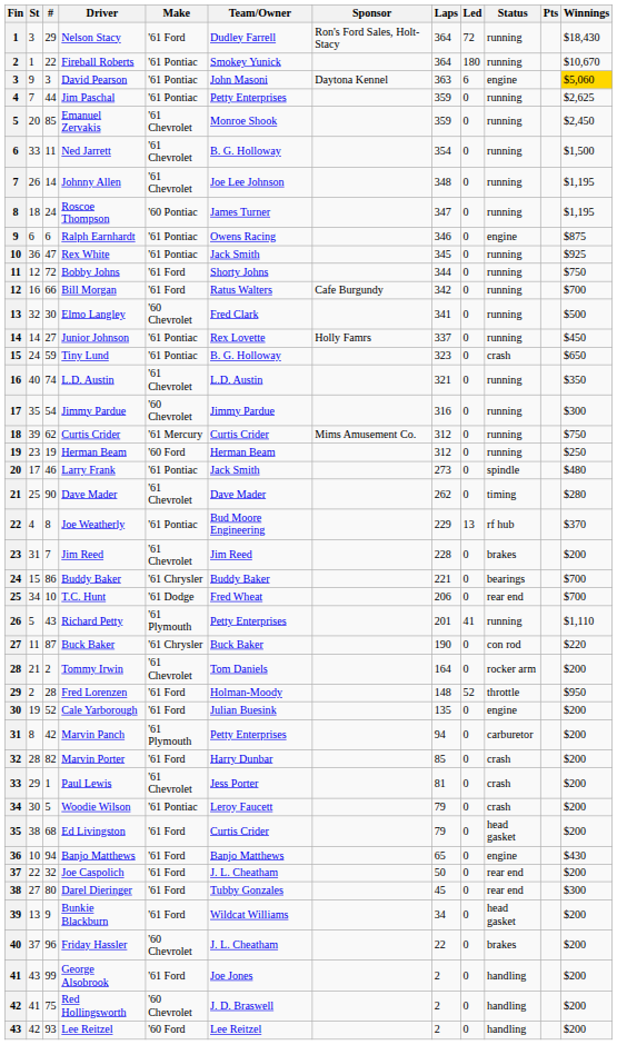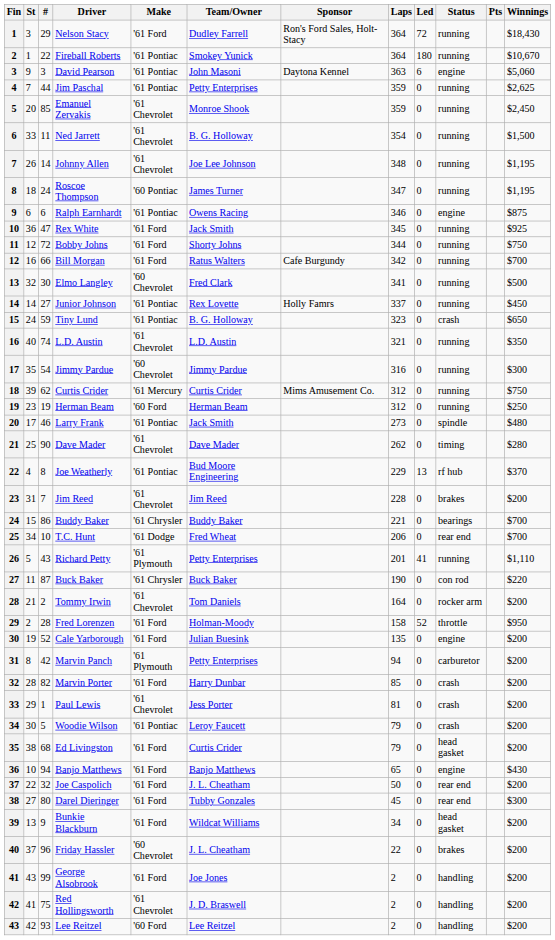 <table class="wikitable">
 <tr>
 <th>Fin</th>
 <th>St</th>
 <th>#</th>
 <th>Driver</th>
 <th>Make</th>
 <th>Team/Owner</th>
 <th>Sponsor</th>
 <th>Laps</th>
 <th>Led</th>
 <th>Status</th>
 <th>Pts</th>
 <th>Winnings</th>
 </tr>
 <tr>
 <th>1</th>
 <td>3</td>
 <td>29</td>
 <td><a href='#'>Nelson Stacy</a></td>
 <td>'61 Ford</td>
 <td><a href='#'>Dudley Farrell</a></td>
 <td>Ron's Ford Sales, Holt-Stacy</td>
 <td>364</td>
 <td>72</td>
 <td>running</td>
 <td></td>
 <td>$18,430</td>
 </tr>
 <tr>
 <th>2</th>
 <td>1</td>
 <td>22</td>
 <td><a href='#'>Fireball Roberts</a></td>
 <td>'61 Pontiac</td>
 <td><a href='#'>Smokey Yunick</a></td>
 <td></td>
 <td>364</td>
 <td>180</td>
 <td>running</td>
 <td></td>
 <td>$10,670</td>
 </tr>
 <tr>
 <th>3</th>
 <td>9</td>
 <td>3</td>
 <td><a href='#'>David Pearson</a></td>
 <td>'61 Pontiac</td>
 <td><a href='#'>John Masoni</a></td>
 <td>Daytona Kennel</td>
 <td>363</td>
 <td>6</td>
 <td>engine</td>
 <td></td>
-<td style="background: gold;">$5,060</td>
+<td>$5,060</td>
 </tr>
 <tr>
 <th>4</th>
 <td>7</td>
 <td>44</td>
 <td><a href='#'>Jim Paschal</a></td>
 <td>'61 Pontiac</td>
 <td><a href='#'>Petty Enterprises</a></td>
 <td></td>
 <td>359</td>
 <td>0</td>
 <td>running</td>
 <td></td>
 <td>$2,625</td>
 </tr>
 <tr>
 <th>5</th>
 <td>20</td>
 <td>85</td>
 <td><a href='#'>Emanuel Zervakis</a></td>
 <td>'61 Chevrolet</td>
 <td><a href='#'>Monroe Shook</a></td>
 <td></td>
 <td>359</td>
 <td>0</td>
 <td>running</td>
 <td></td>
 <td>$2,450</td>
 </tr>
 <tr>
 <th>6</th>
 <td>33</td>
 <td>11</td>
 <td><a href='#'>Ned Jarrett</a></td>
 <td>'61 Chevrolet</td>
 <td><a href='#'>B. G. Holloway</a></td>
 <td></td>
 <td>354</td>
 <td>0</td>
 <td>running</td>
 <td></td>
 <td>$1,500</td>
 </tr>
 <tr>
 <th>7</th>
 <td>26</td>
 <td>14</td>
 <td><a href='#'>Johnny Allen</a></td>
 <td>'61 Chevrolet</td>
 <td><a href='#'>Joe Lee Johnson</a></td>
 <td></td>
 <td>348</td>
 <td>0</td>
 <td>running</td>
 <td></td>
 <td>$1,195</td>
 </tr>
 <tr>
 <th>8</th>
 <td>18</td>
 <td>24</td>
 <td><a href='#'>Roscoe Thompson</a></td>
 <td>'60 Pontiac</td>
 <td><a href='#'>James Turner</a></td>
 <td></td>
 <td>347</td>
 <td>0</td>
 <td>running</td>
 <td></td>
 <td>$1,195</td>
 </tr>
 <tr>
 <th>9</th>
 <td>6</td>
 <td>6</td>
 <td><a href='#'>Ralph Earnhardt</a></td>
 <td>'61 Pontiac</td>
 <td><a href='#'>Owens Racing</a></td>
 <td></td>
 <td>346</td>
 <td>0</td>
 <td>engine</td>
 <td></td>
 <td>$875</td>
 </tr>
 <tr>
 <th>10</th>
 <td>36</td>
 <td>47</td>
 <td><a href='#'>Rex White</a></td>
-<td>'61 Pontiac</td>
+<td>'61 Ford</td>
 <td><a href='#'>Jack Smith</a></td>
 <td></td>
 <td>345</td>
 <td>0</td>
 <td>running</td>
 <td></td>
 <td>$925</td>
 </tr>
 <tr>
 <th>11</th>
 <td>12</td>
 <td>72</td>
 <td><a href='#'>Bobby Johns</a></td>
 <td>'61 Ford</td>
 <td><a href='#'>Shorty Johns</a></td>
 <td></td>
 <td>344</td>
 <td>0</td>
 <td>running</td>
 <td></td>
 <td>$750</td>
 </tr>
 <tr>
 <th>12</th>
 <td>16</td>
 <td>66</td>
 <td><a href='#'>Bill Morgan</a></td>
 <td>'61 Ford</td>
 <td><a href='#'>Ratus Walters</a></td>
 <td>Cafe Burgundy</td>
 <td>342</td>
 <td>0</td>
 <td>running</td>
 <td></td>
 <td>$700</td>
 </tr>
 <tr>
 <th>13</th>
 <td>32</td>
 <td>30</td>
 <td><a href='#'>Elmo Langley</a></td>
 <td>'60 Chevrolet</td>
 <td><a href='#'>Fred Clark</a></td>
 <td></td>
 <td>341</td>
 <td>0</td>
 <td>running</td>
 <td></td>
 <td>$500</td>
 </tr>
 <tr>
 <th>14</th>
 <td>14</td>
 <td>27</td>
 <td><a href='#'>Junior Johnson</a></td>
 <td>'61 Pontiac</td>
 <td><a href='#'>Rex Lovette</a></td>
 <td>Holly Famrs</td>
 <td>337</td>
 <td>0</td>
 <td>running</td>
 <td></td>
 <td>$450</td>
 </tr>
 <tr>
 <th>15</th>
 <td>24</td>
 <td>59</td>
 <td><a href='#'>Tiny Lund</a></td>
 <td>'61 Pontiac</td>
 <td><a href='#'>B. G. Holloway</a></td>
 <td></td>
 <td>323</td>
 <td>0</td>
 <td>crash</td>
 <td></td>
 <td>$650</td>
 </tr>
 <tr>
 <th>16</th>
 <td>40</td>
 <td>74</td>
 <td><a href='#'>L.D. Austin</a></td>
 <td>'61 Chevrolet</td>
 <td><a href='#'>L.D. Austin</a></td>
 <td></td>
 <td>321</td>
 <td>0</td>
 <td>running</td>
 <td></td>
 <td>$350</td>
 </tr>
 <tr>
 <th>17</th>
 <td>35</td>
 <td>54</td>
 <td><a href='#'>Jimmy Pardue</a></td>
 <td>'60 Chevrolet</td>
 <td><a href='#'>Jimmy Pardue</a></td>
 <td></td>
 <td>316</td>
 <td>0</td>
 <td>running</td>
 <td></td>
 <td>$300</td>
 </tr>
 <tr>
 <th>18</th>
 <td>39</td>
 <td>62</td>
 <td><a href='#'>Curtis Crider</a></td>
 <td>'61 Mercury</td>
 <td><a href='#'>Curtis Crider</a></td>
 <td>Mims Amusement Co.</td>
 <td>312</td>
 <td>0</td>
 <td>running</td>
 <td></td>
 <td>$750</td>
 </tr>
 <tr>
 <th>19</th>
 <td>23</td>
 <td>19</td>
 <td><a href='#'>Herman Beam</a></td>
 <td>'60 Ford</td>
 <td><a href='#'>Herman Beam</a></td>
 <td></td>
 <td>312</td>
 <td>0</td>
 <td>running</td>
 <td></td>
 <td>$250</td>
 </tr>
 <tr>
 <th>20</th>
 <td>17</td>
 <td>46</td>
 <td><a href='#'>Larry Frank</a></td>
 <td>'61 Pontiac</td>
 <td><a href='#'>Jack Smith</a></td>
 <td></td>
 <td>273</td>
 <td>0</td>
 <td>spindle</td>
 <td></td>
 <td>$480</td>
 </tr>
 <tr>
 <th>21</th>
 <td>25</td>
 <td>90</td>
 <td><a href='#'>Dave Mader</a></td>
 <td>'61 Chevrolet</td>
 <td><a href='#'>Dave Mader</a></td>
 <td></td>
 <td>262</td>
 <td>0</td>
 <td>timing</td>
 <td></td>
 <td>$280</td>
 </tr>
 <tr>
 <th>22</th>
 <td>4</td>
 <td>8</td>
 <td><a href='#'>Joe Weatherly</a></td>
 <td>'61 Pontiac</td>
 <td><a href='#'>Bud Moore Engineering</a></td>
 <td></td>
 <td>229</td>
 <td>13</td>
 <td>rf hub</td>
 <td></td>
 <td>$370</td>
 </tr>
 <tr>
 <th>23</th>
 <td>31</td>
 <td>7</td>
 <td><a href='#'>Jim Reed</a></td>
 <td>'61 Chevrolet</td>
 <td><a href='#'>Jim Reed</a></td>
 <td></td>
 <td>228</td>
 <td>0</td>
 <td>brakes</td>
 <td></td>
 <td>$200</td>
 </tr>
 <tr>
 <th>24</th>
 <td>15</td>
 <td>86</td>
 <td><a href='#'>Buddy Baker</a></td>
 <td>'61 Chrysler</td>
 <td><a href='#'>Buddy Baker</a></td>
 <td></td>
 <td>221</td>
 <td>0</td>
 <td>bearings</td>
 <td></td>
 <td>$700</td>
 </tr>
 <tr>
 <th>25</th>
 <td>34</td>
 <td>10</td>
 <td><a href='#'>T.C. Hunt</a></td>
 <td>'61 Dodge</td>
 <td><a href='#'>Fred Wheat</a></td>
 <td></td>
 <td>206</td>
 <td>0</td>
 <td>rear end</td>
 <td></td>
 <td>$700</td>
 </tr>
 <tr>
 <th>26</th>
 <td>5</td>
 <td>43</td>
 <td><a href='#'>Richard Petty</a></td>
 <td>'61 Plymouth</td>
 <td><a href='#'>Petty Enterprises</a></td>
 <td></td>
 <td>201</td>
 <td>41</td>
 <td>running</td>
 <td></td>
 <td>$1,110</td>
 </tr>
 <tr>
 <th>27</th>
 <td>11</td>
 <td>87</td>
 <td><a href='#'>Buck Baker</a></td>
 <td>'61 Chrysler</td>
 <td><a href='#'>Buck Baker</a></td>
 <td></td>
 <td>190</td>
 <td>0</td>
 <td>con rod</td>
 <td></td>
 <td>$220</td>
 </tr>
 <tr>
 <th>28</th>
 <td>21</td>
 <td>2</td>
 <td><a href='#'>Tommy Irwin</a></td>
 <td>'61 Chevrolet</td>
 <td><a href='#'>Tom Daniels</a></td>
 <td></td>
 <td>164</td>
 <td>0</td>
 <td>rocker arm</td>
 <td></td>
 <td>$200</td>
 </tr>
 <tr>
 <th>29</th>
 <td>2</td>
 <td>28</td>
 <td><a href='#'>Fred Lorenzen</a></td>
 <td>'61 Ford</td>
 <td><a href='#'>Holman-Moody</a></td>
 <td></td>
-<td>148</td>
+<td>158</td>
 <td>52</td>
 <td>throttle</td>
 <td></td>
 <td>$950</td>
 </tr>
 <tr>
 <th>30</th>
 <td>19</td>
 <td>52</td>
 <td><a href='#'>Cale Yarborough</a></td>
 <td>'61 Ford</td>
 <td><a href='#'>Julian Buesink</a></td>
 <td></td>
 <td>135</td>
 <td>0</td>
 <td>engine</td>
 <td></td>
 <td>$200</td>
 </tr>
 <tr>
 <th>31</th>
 <td>8</td>
 <td>42</td>
 <td><a href='#'>Marvin Panch</a></td>
 <td>'61 Plymouth</td>
 <td><a href='#'>Petty Enterprises</a></td>
 <td></td>
 <td>94</td>
 <td>0</td>
 <td>carburetor</td>
 <td></td>
 <td>$200</td>
 </tr>
 <tr>
 <th>32</th>
 <td>28</td>
 <td>82</td>
 <td><a href='#'>Marvin Porter</a></td>
 <td>'61 Ford</td>
 <td><a href='#'>Harry Dunbar</a></td>
 <td></td>
 <td>85</td>
 <td>0</td>
 <td>crash</td>
 <td></td>
 <td>$200</td>
 </tr>
 <tr>
 <th>33</th>
 <td>29</td>
 <td>1</td>
 <td><a href='#'>Paul Lewis</a></td>
 <td>'61 Chevrolet</td>
 <td><a href='#'>Jess Porter</a></td>
 <td></td>
 <td>81</td>
 <td>0</td>
 <td>crash</td>
 <td></td>
 <td>$200</td>
 </tr>
 <tr>
 <th>34</th>
 <td>30</td>
 <td>5</td>
 <td><a href='#'>Woodie Wilson</a></td>
 <td>'61 Pontiac</td>
 <td><a href='#'>Leroy Faucett</a></td>
 <td></td>
 <td>79</td>
 <td>0</td>
 <td>crash</td>
 <td></td>
 <td>$200</td>
 </tr>
 <tr>
 <th>35</th>
 <td>38</td>
 <td>68</td>
 <td><a href='#'>Ed Livingston</a></td>
 <td>'61 Ford</td>
 <td><a href='#'>Curtis Crider</a></td>
 <td></td>
 <td>79</td>
 <td>0</td>
 <td>head gasket</td>
 <td></td>
 <td>$200</td>
 </tr>
 <tr>
 <th>36</th>
 <td>10</td>
 <td>94</td>
 <td><a href='#'>Banjo Matthews</a></td>
 <td>'61 Ford</td>
 <td><a href='#'>Banjo Matthews</a></td>
 <td></td>
 <td>65</td>
 <td>0</td>
 <td>engine</td>
 <td></td>
 <td>$430</td>
 </tr>
 <tr>
 <th>37</th>
 <td>22</td>
 <td>32</td>
 <td><a href='#'>Joe Caspolich</a></td>
 <td>'61 Ford</td>
 <td><a href='#'>J. L. Cheatham</a></td>
 <td></td>
 <td>50</td>
 <td>0</td>
 <td>rear end</td>
 <td></td>
 <td>$200</td>
 </tr>
 <tr>
 <th>38</th>
 <td>27</td>
 <td>80</td>
 <td><a href='#'>Darel Dieringer</a></td>
 <td>'61 Ford</td>
 <td><a href='#'>Tubby Gonzales</a></td>
 <td></td>
 <td>45</td>
 <td>0</td>
 <td>rear end</td>
 <td></td>
 <td>$300</td>
 </tr>
 <tr>
 <th>39</th>
 <td>13</td>
 <td>9</td>
 <td><a href='#'>Bunkie Blackburn</a></td>
 <td>'61 Ford</td>
 <td><a href='#'>Wildcat Williams</a></td>
 <td></td>
 <td>34</td>
 <td>0</td>
 <td>head gasket</td>
 <td></td>
 <td>$200</td>
 </tr>
 <tr>
 <th>40</th>
 <td>37</td>
 <td>96</td>
 <td><a href='#'>Friday Hassler</a></td>
 <td>'60 Chevrolet</td>
 <td><a href='#'>J. L. Cheatham</a></td>
 <td></td>
 <td>22</td>
 <td>0</td>
 <td>brakes</td>
 <td></td>
 <td>$200</td>
 </tr>
 <tr>
 <th>41</th>
 <td>43</td>
 <td>99</td>
 <td><a href='#'>George Alsobrook</a></td>
 <td>'61 Ford</td>
 <td><a href='#'>Joe Jones</a></td>
 <td></td>
 <td>2</td>
 <td>0</td>
 <td>handling</td>
 <td></td>
 <td>$200</td>
 </tr>
 <tr>
 <th>42</th>
 <td>41</td>
 <td>75</td>
 <td><a href='#'>Red Hollingsworth</a></td>
-<td>'60 Chevrolet</td>
+<td>'61 Chevrolet</td>
 <td><a href='#'>J. D. Braswell</a></td>
 <td></td>
 <td>2</td>
 <td>0</td>
 <td>handling</td>
 <td></td>
 <td>$200</td>
 </tr>
 <tr>
 <th>43</th>
 <td>42</td>
 <td>93</td>
 <td><a href='#'>Lee Reitzel</a></td>
 <td>'60 Ford</td>
 <td><a href='#'>Lee Reitzel</a></td>
 <td></td>
 <td>2</td>
 <td>0</td>
 <td>handling</td>
 <td></td>
 <td>$200</td>
 </tr>
 </table>
